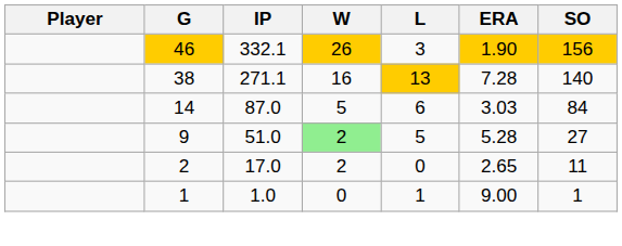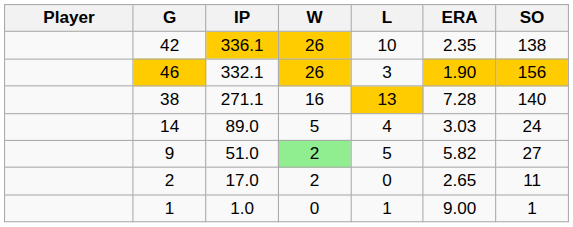 <table class="wikitable sortable">
 <tr>
 <th bgcolor="#DDDDFF" width="16%">Player</th>
 <th bgcolor="#DDDDFF" width="9%">G</th>
 <th bgcolor="#DDDDFF" width="9%">IP</th>
 <th bgcolor="#DDDDFF" width="9%">W</th>
 <th bgcolor="#DDDDFF" width="9%">L</th>
 <th bgcolor="#DDDDFF" width="9%">ERA</th>
 <th bgcolor="#DDDDFF" width="9%">SO</th>
+</tr>
+<tr align="center">
+<td></td>
+<td>42</td>
+<td bgcolor="#FFCC00">336.1</td>
+<td bgcolor="#FFCC00">26</td>
+<td>10</td>
+<td>2.35</td>
+<td>138</td>
 </tr>
 <tr align="center">
 <td></td>
 <td bgcolor="#FFCC00">46</td>
 <td>332.1</td>
 <td bgcolor="#FFCC00">26</td>
 <td>3</td>
 <td bgcolor="#FFCC00">1.90</td>
 <td bgcolor="#FFCC00">156</td>
 </tr>
 <tr align="center">
 <td></td>
 <td>38</td>
 <td>271.1</td>
 <td>16</td>
 <td bgcolor="#FFCC00">13</td>
 <td>7.28</td>
 <td>140</td>
 </tr>
 <tr align="center">
 <td></td>
 <td>14</td>
-<td>87.0</td>
+<td>89.0</td>
 <td>5</td>
-<td>6</td>
+<td>4</td>
 <td>3.03</td>
-<td>84</td>
+<td>24</td>
 </tr>
 <tr align="center">
 <td></td>
 <td>9</td>
 <td>51.0</td>
 <td style="background: lightgreen;">2</td>
 <td>5</td>
-<td>5.28</td>
+<td>5.82</td>
 <td>27</td>
 </tr>
 <tr align=center>
 <td></td>
 <td>2</td>
 <td>17.0</td>
 <td>2</td>
 <td>0</td>
 <td>2.65</td>
 <td>11</td>
 </tr>
 <tr align="center">
 <td></td>
 <td>1</td>
 <td>1.0</td>
 <td>0</td>
 <td>1</td>
 <td>9.00</td>
 <td>1</td>
 </tr>
 </table>
